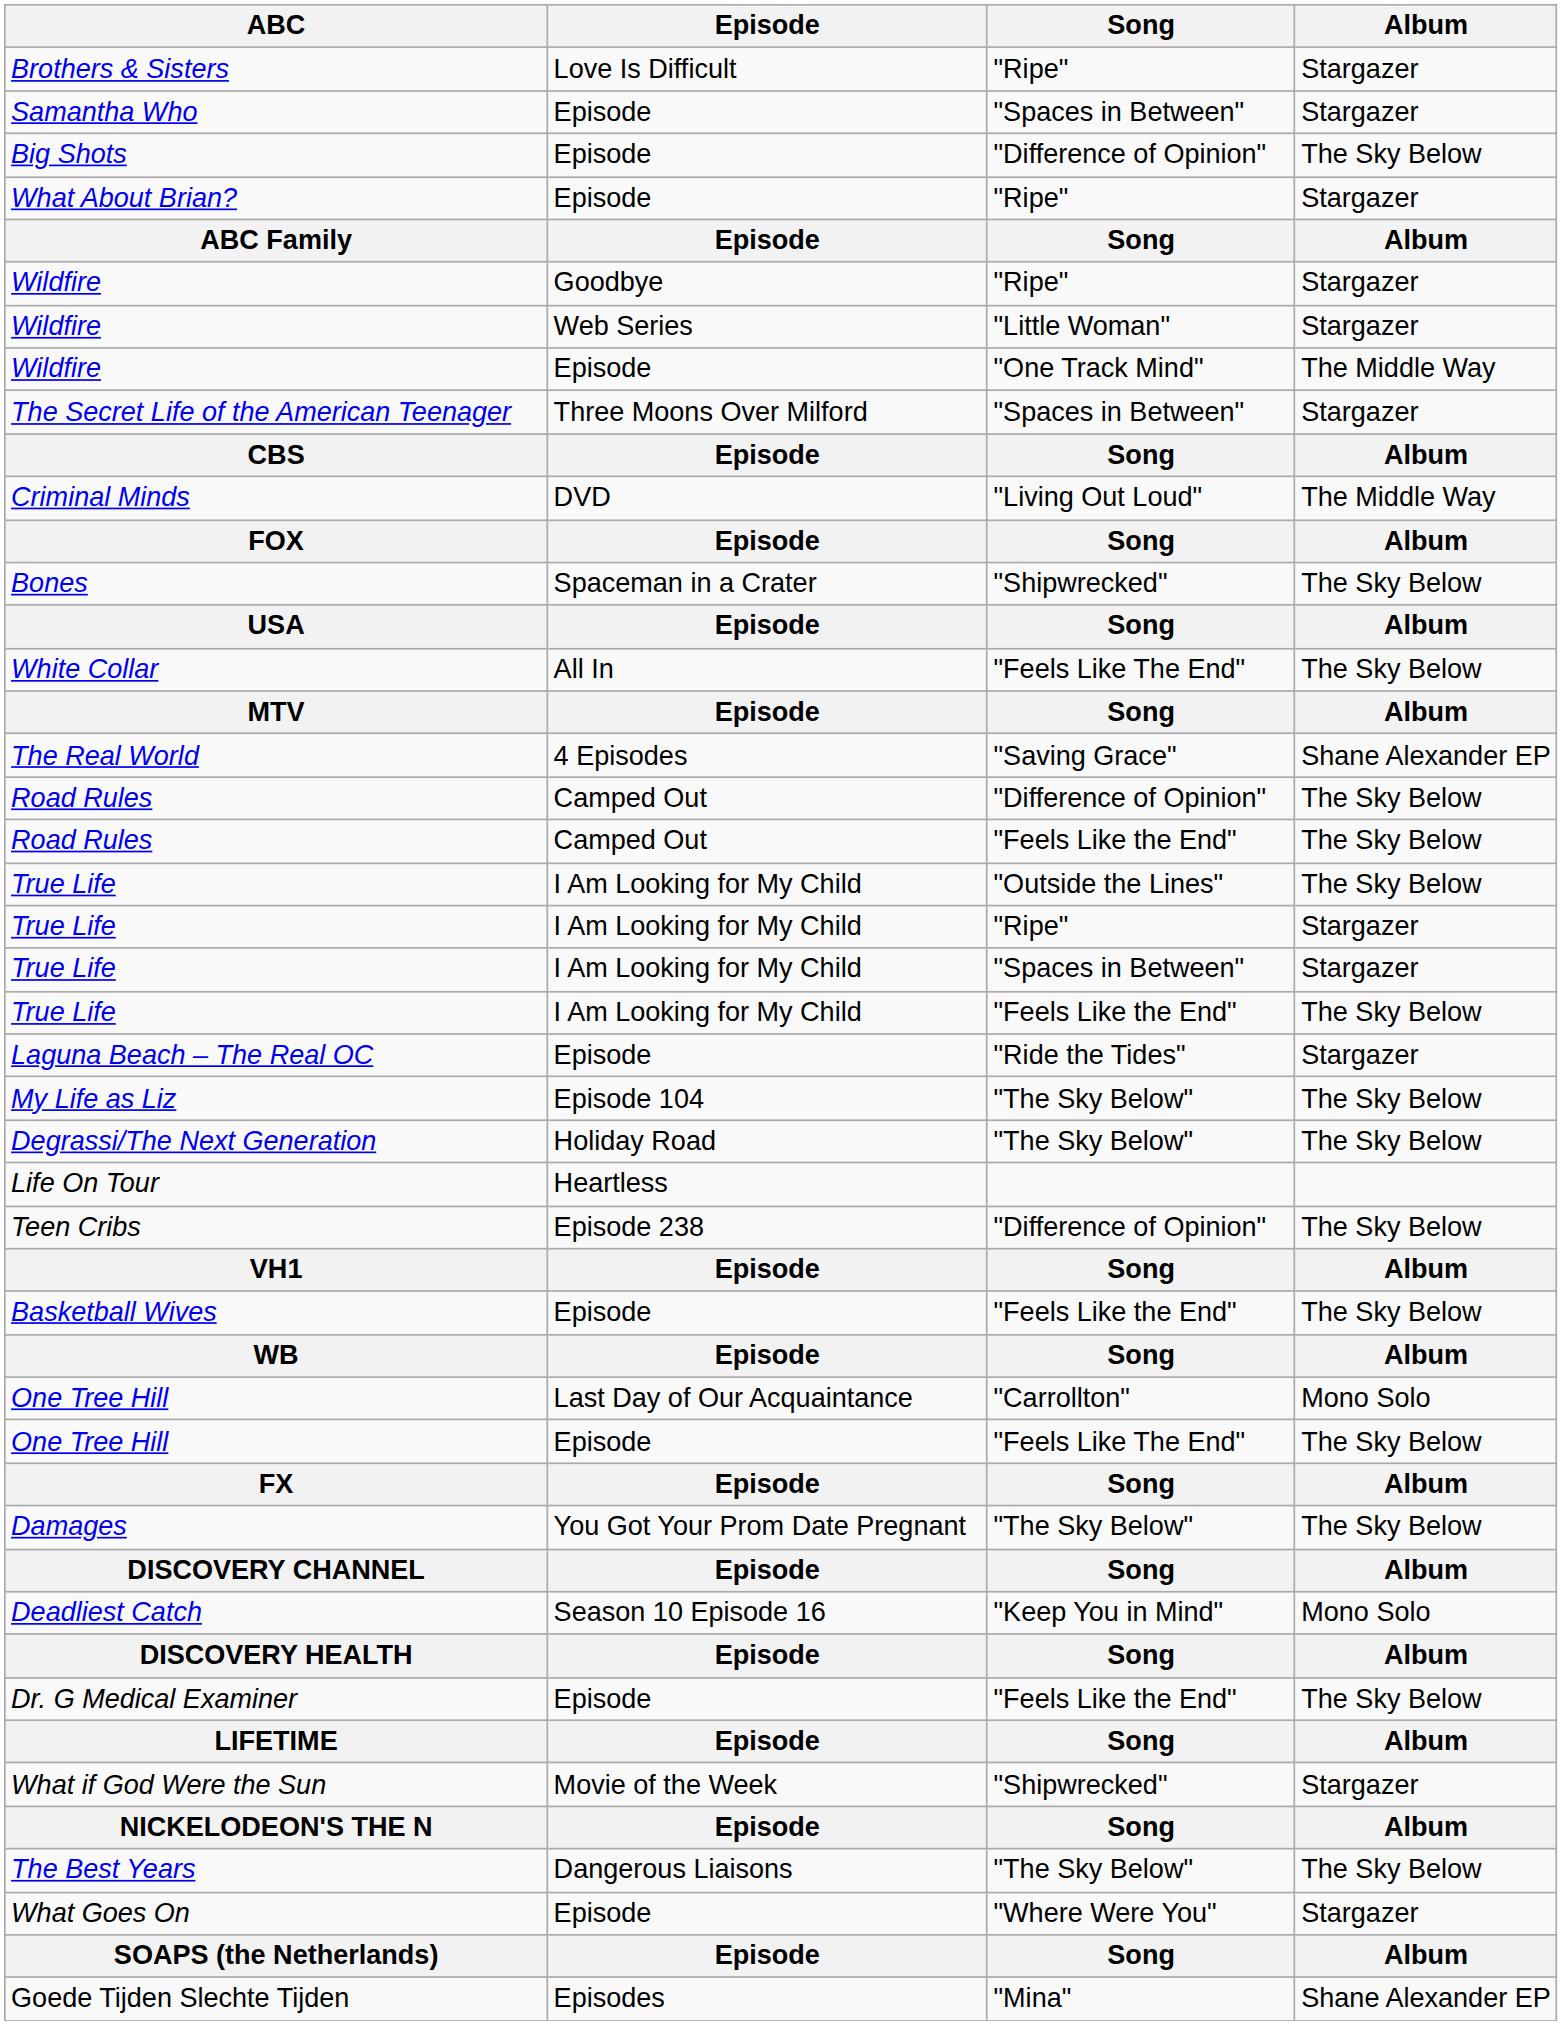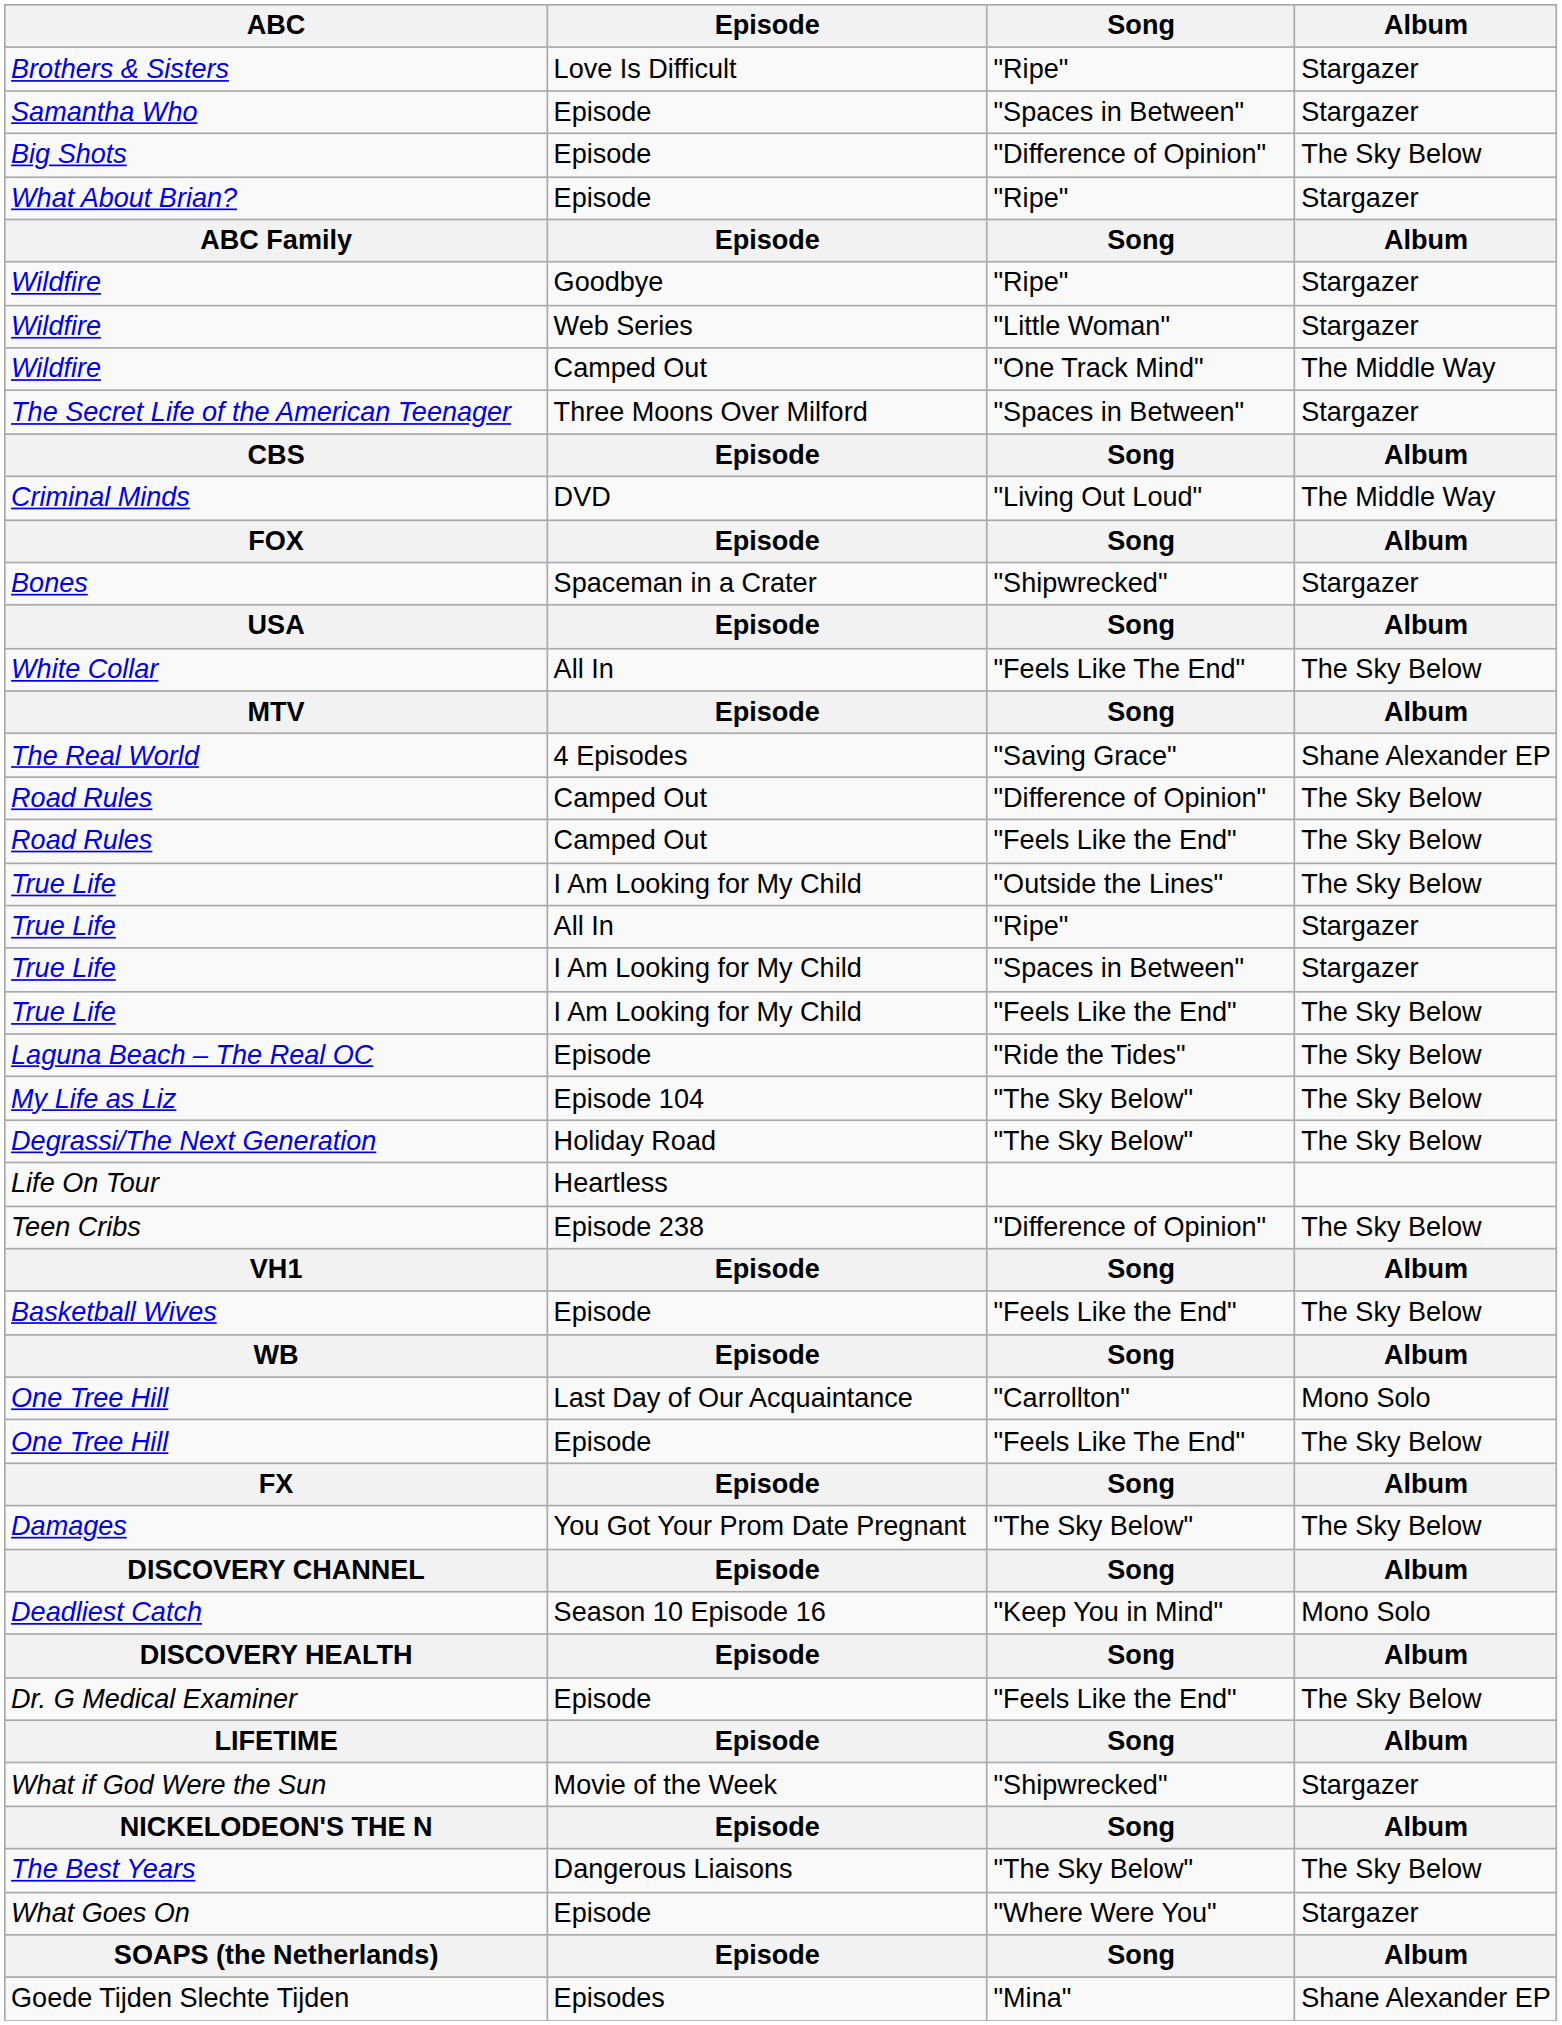 <table class="wikitable">
 <tr>
 <th>ABC</th>
 <th>Episode</th>
 <th>Song</th>
 <th>Album</th>
 </tr>
 <tr>
 <td><em><a href='#'>Brothers & Sisters</a></em>   </td>
 <td>Love Is Difficult  </td>
 <td>"Ripe"</td>
 <td>Stargazer</td>
 </tr>
 <tr>
 <td><em><a href='#'>Samantha Who</a></em></td>
 <td>Episode</td>
 <td>"Spaces in Between"</td>
 <td>Stargazer</td>
 </tr>
 <tr>
 <td><em><a href='#'>Big Shots</a></em></td>
 <td>Episode</td>
 <td>"Difference of Opinion"  </td>
 <td>The Sky Below   </td>
 </tr>
 <tr>
 <td><em><a href='#'>What About Brian?</a></em></td>
 <td>Episode</td>
 <td>"Ripe"</td>
 <td>Stargazer</td>
 </tr>
 <tr>
 <th>ABC Family</th>
 <th>Episode</th>
 <th>Song</th>
 <th>Album</th>
 </tr>
 <tr>
 <td><em><a href='#'>Wildfire</a></em></td>
 <td>Goodbye</td>
 <td>"Ripe"</td>
 <td>Stargazer</td>
 </tr>
 <tr>
 <td><em><a href='#'>Wildfire</a></em></td>
 <td>Web Series</td>
 <td>"Little Woman"</td>
 <td>Stargazer</td>
 </tr>
 <tr>
 <td><em><a href='#'>Wildfire</a></em></td>
-<td>Episode</td>
+<td>Camped Out</td>
 <td>"One Track Mind"</td>
 <td>The Middle Way   </td>
 </tr>
 <tr>
 <td><em><a href='#'>The Secret Life of the American Teenager</a></em>    </td>
 <td>Three Moons Over Milford   </td>
 <td>"Spaces in Between"   </td>
 <td>Stargazer</td>
 </tr>
 <tr>
 <th>CBS</th>
 <th>Episode</th>
 <th>Song</th>
 <th>Album</th>
 </tr>
 <tr>
 <td><em><a href='#'>Criminal Minds</a></em>   </td>
 <td>DVD</td>
 <td>"Living Out Loud"  </td>
 <td>The Middle Way  </td>
 </tr>
 <tr>
 <th>FOX</th>
 <th>Episode</th>
 <th>Song</th>
 <th>Album</th>
 </tr>
 <tr>
 <td><em><a href='#'>Bones</a></em>  </td>
 <td>Spaceman in a Crater   </td>
 <td>"Shipwrecked"  </td>
-<td>The Sky Below</td>
+<td>Stargazer  </td>
 </tr>
 <tr>
 <th>USA</th>
 <th>  Episode  </th>
 <th>Song</th>
 <th>Album</th>
 </tr>
 <tr>
 <td><em><a href='#'>White Collar</a></em>   </td>
 <td>All In</td>
 <td>"Feels Like The End"   </td>
 <td>The Sky Below  </td>
 </tr>
 <tr>
 <th>MTV</th>
 <th>Episode</th>
 <th>Song</th>
 <th>Album</th>
 </tr>
 <tr>
 <td><em><a href='#'>The Real World</a></em></td>
 <td>4 Episodes</td>
 <td>"Saving Grace"</td>
 <td>Shane Alexander EP</td>
 </tr>
 <tr>
 <td><em><a href='#'>Road Rules</a></em></td>
 <td>Camped Out</td>
 <td>"Difference of Opinion"    </td>
 <td>The Sky Below  </td>
 </tr>
 <tr>
 <td><em><a href='#'>Road Rules</a></em></td>
 <td>Camped Out</td>
 <td>"Feels Like the End"</td>
 <td>The Sky Below</td>
 </tr>
 <tr>
 <td><em><a href='#'>True Life</a></em></td>
 <td>I Am Looking for My Child   </td>
 <td>"Outside the Lines"</td>
 <td>The Sky Below</td>
 </tr>
 <tr>
 <td><em><a href='#'>True Life</a></em></td>
-<td>I Am Looking for My Child</td>
+<td>All In</td>
 <td>"Ripe"</td>
 <td>Stargazer</td>
 </tr>
 <tr>
 <td><em><a href='#'>True Life</a></em></td>
 <td>I Am Looking for My Child</td>
 <td>"Spaces in Between"</td>
 <td>Stargazer</td>
 </tr>
 <tr>
 <td><em><a href='#'>True Life</a></em></td>
 <td>I Am Looking for My Child</td>
 <td>"Feels Like the End"</td>
 <td>The Sky Below</td>
 </tr>
 <tr>
 <td><em><a href='#'>Laguna Beach – The Real OC</a></em></td>
 <td>Episode</td>
 <td>"Ride the Tides"</td>
-<td>Stargazer</td>
+<td>The Sky Below</td>
 </tr>
 <tr>
 <td><em><a href='#'>My Life as Liz</a></em></td>
 <td>Episode 104</td>
 <td>"The Sky Below"</td>
 <td>The Sky Below</td>
 </tr>
 <tr>
 <td><em><a href='#'>Degrassi/The Next Generation</a></em>    </td>
 <td>Holiday Road</td>
 <td>"The Sky Below"</td>
 <td>The Sky Below</td>
 </tr>
 <tr>
 <td><em>Life On Tour</em></td>
 <td>Heartless</td>
 <td> </td>
 <td> </td>
 </tr>
 <tr>
 <td><em>Teen Cribs</em></td>
 <td>Episode 238</td>
 <td>"Difference of Opinion"</td>
 <td>The Sky Below</td>
 </tr>
 <tr>
 <th>VH1</th>
 <th>  Episode  </th>
 <th>Song</th>
 <th>Album</th>
 </tr>
 <tr>
 <td><em><a href='#'>Basketball Wives</a></em>  </td>
 <td>Episode</td>
 <td>"Feels Like the End"   </td>
 <td>The Sky Below  </td>
 </tr>
 <tr>
 <th>WB</th>
 <th>Episode</th>
 <th>Song</th>
 <th>Album</th>
 </tr>
 <tr>
 <td><em><a href='#'>One Tree Hill</a></em>   </td>
 <td>Last Day of Our Acquaintance   </td>
 <td>"Carrollton"   </td>
 <td>Mono Solo  </td>
 </tr>
 <tr>
 <td><em><a href='#'>One Tree Hill</a></em></td>
 <td>Episode</td>
 <td>"Feels Like The End"  </td>
 <td>The Sky Below</td>
 </tr>
 <tr>
 <th>FX</th>
 <th>Episode</th>
 <th>Song</th>
 <th>Album</th>
 </tr>
 <tr>
 <td><em><a href='#'>Damages</a></em>   </td>
 <td>You Got Your Prom Date Pregnant  </td>
 <td>"The Sky Below"  </td>
 <td>The Sky Below  </td>
 </tr>
 <tr>
 <th>DISCOVERY CHANNEL</th>
 <th>Episode</th>
 <th>Song</th>
 <th>Album</th>
 </tr>
 <tr>
 <td><em><a href='#'>Deadliest Catch</a></em></td>
 <td>Season 10 Episode 16</td>
 <td>"Keep You in Mind"</td>
 <td>Mono Solo</td>
 </tr>
 <tr>
 <th>DISCOVERY HEALTH</th>
 <th>Episode</th>
 <th>Song</th>
 <th>Album</th>
 </tr>
 <tr>
 <td><em>Dr. G Medical Examiner</em>   </td>
 <td>Episode  </td>
 <td>"Feels Like the End"</td>
 <td>The Sky Below</td>
 </tr>
 <tr>
 <th>LIFETIME</th>
 <th>Episode</th>
 <th>Song</th>
 <th>Album</th>
 </tr>
 <tr>
 <td><em>What if God Were the Sun</em>  </td>
 <td>Movie of the Week  </td>
 <td>"Shipwrecked"  </td>
 <td>Stargazer  </td>
 </tr>
 <tr>
 <th>NICKELODEON'S THE N</th>
 <th>Episode</th>
 <th>Song</th>
 <th>Album</th>
 </tr>
 <tr>
 <td><em><a href='#'>The Best Years</a></em>   </td>
 <td>Dangerous Liaisons  </td>
 <td>"The Sky Below"  </td>
 <td>The Sky Below  </td>
 </tr>
 <tr>
 <td><em>What Goes On</em></td>
 <td>Episode</td>
 <td>"Where Were You"  </td>
 <td>Stargazer</td>
 </tr>
 <tr>
 <th>SOAPS (the Netherlands)</th>
 <th>  Episode  </th>
 <th>  Song  </th>
 <th>Album</th>
 </tr>
 <tr>
 <td>Goede Tijden Slechte Tijden   </td>
 <td>Episodes</td>
 <td>"Mina"</td>
 <td>Shane Alexander EP</td>
 </tr>
 </table>
